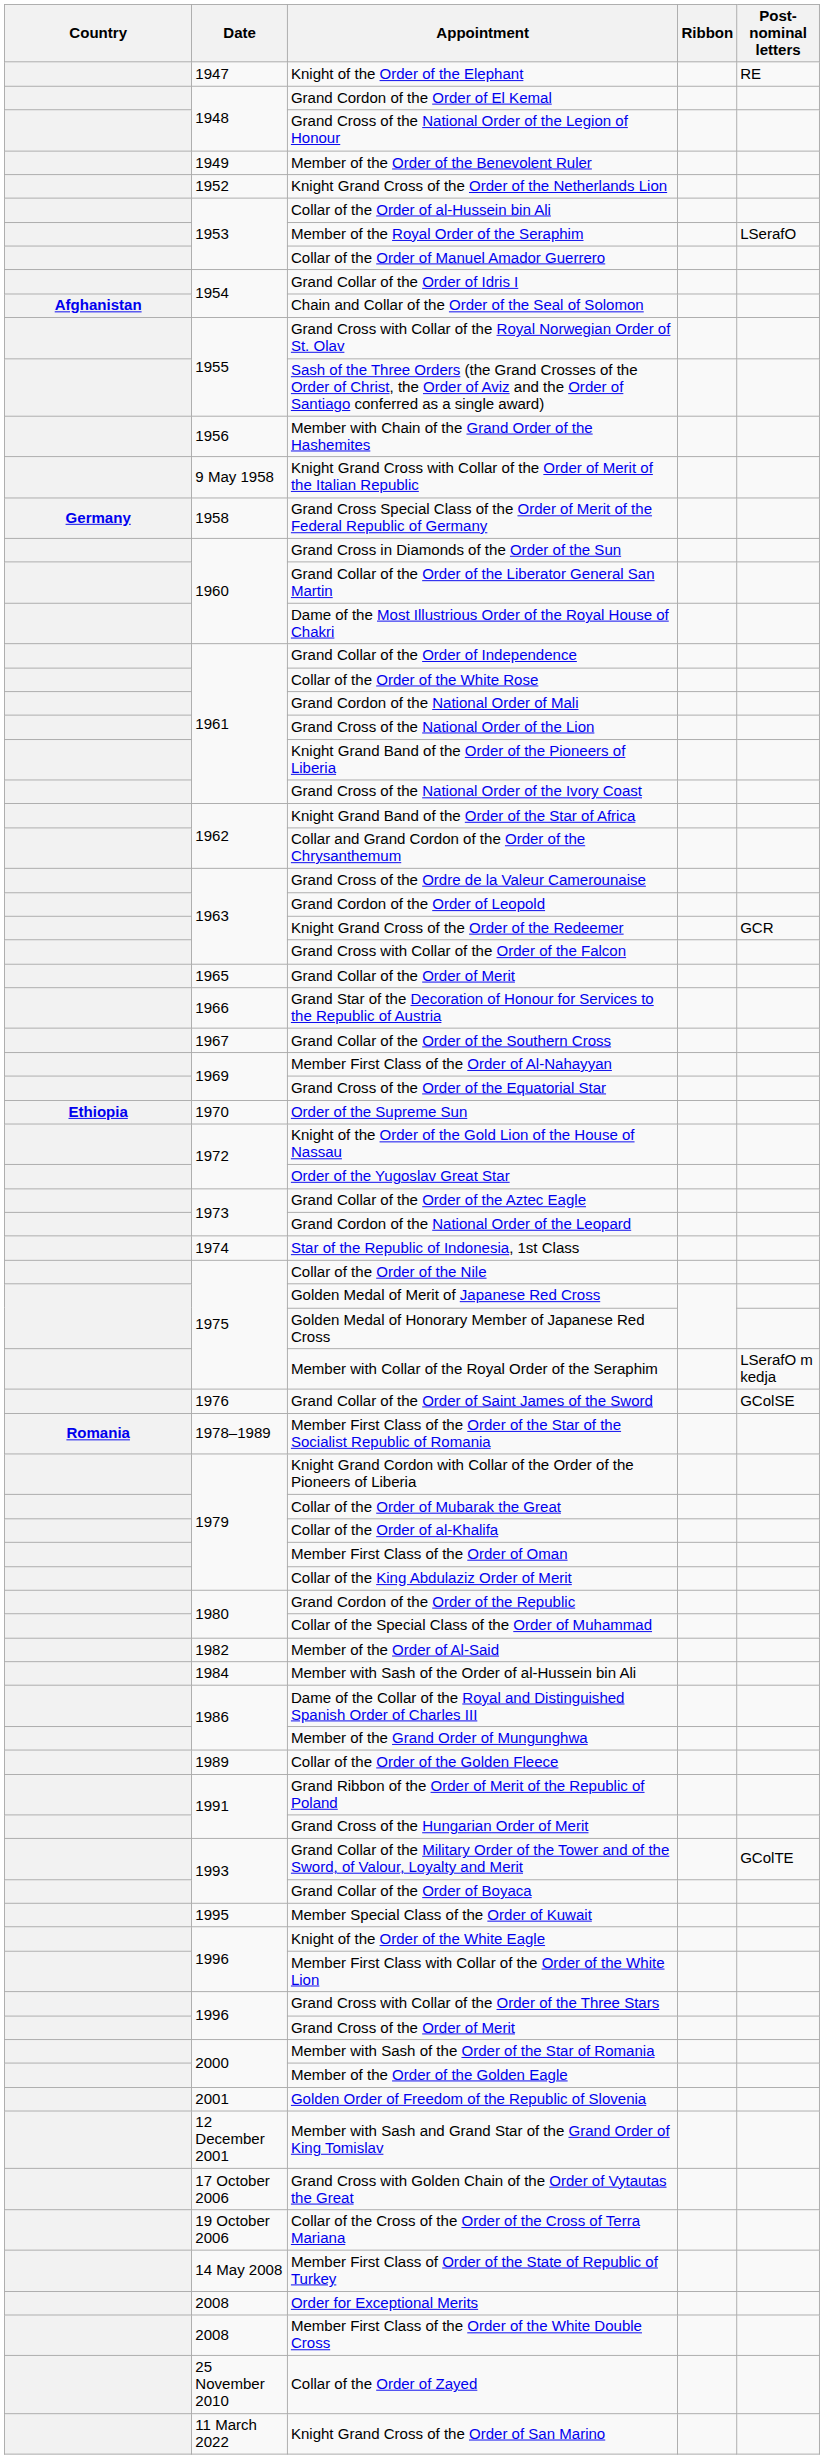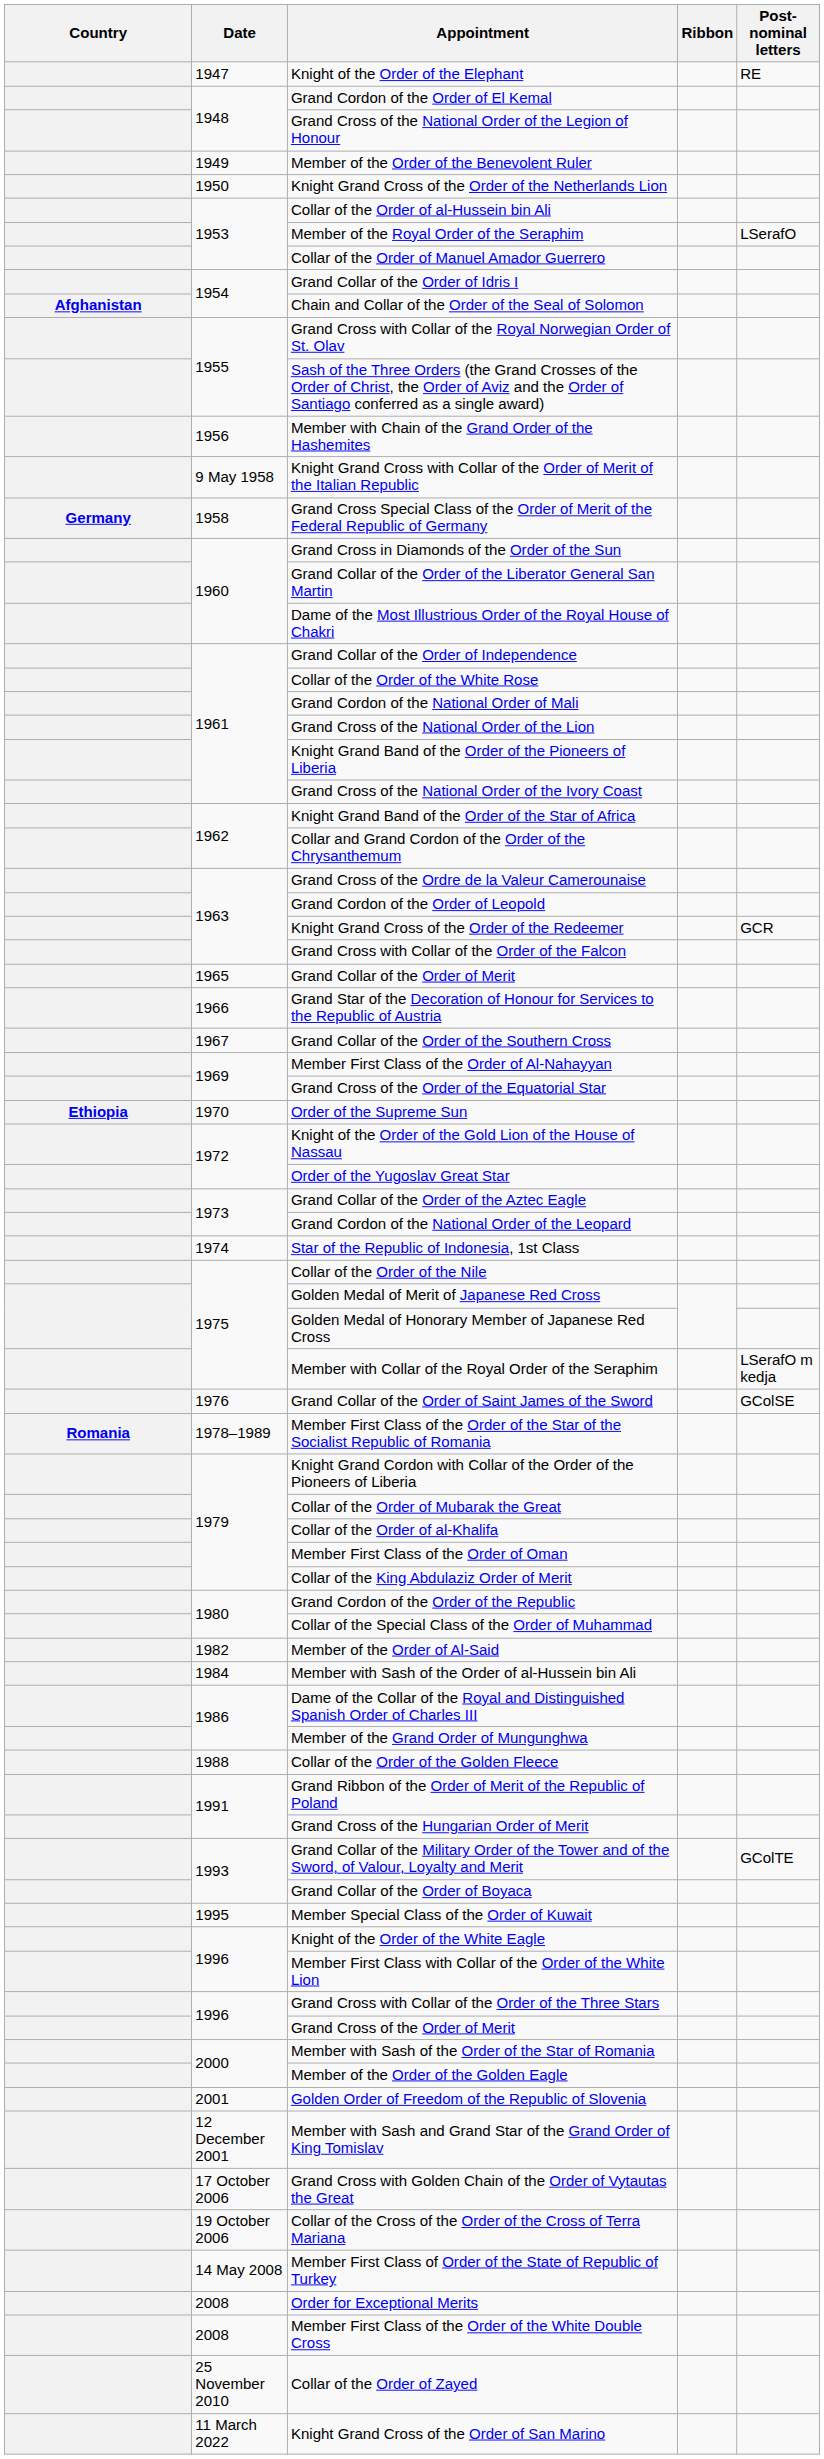 <table class="wikitable plainrowheaders">
 <tr>
 <th scope="col" style="width:12em;">Country</th>
 <th scope="col">Date</th>
 <th scope="col">Appointment</th>
 <th scope="col">Ribbon</th>
 <th scope="col">Post-nominal<br>letters</th>
 </tr>
 <tr>
 <th scope="row"></th>
 <td>1947</td>
 <td>Knight of the <a href='#'>Order of the Elephant</a></td>
 <td style="padding-top:1em;"></td>
 <td>RE</td>
 </tr>
 <tr>
 <th scope="row"></th>
 <td rowspan="2">1948</td>
 <td>Grand Cordon of the <a href='#'>Order of El Kemal</a></td>
 <td style="padding-top:1em;"></td>
 <td></td>
 </tr>
 <tr>
 <th scope="row"></th>
 <td>Grand Cross of the <a href='#'>National Order of the Legion of Honour</a></td>
 <td style="padding-top:1em;"></td>
 <td></td>
 </tr>
 <tr>
 <th scope="row"></th>
 <td>1949</td>
 <td>Member of the <a href='#'>Order of the Benevolent Ruler</a></td>
 <td style="padding-top:1em;"></td>
 <td></td>
 </tr>
 <tr>
 <th scope="row"></th>
-<td>1952</td>
+<td>1950</td>
 <td>Knight Grand Cross of the <a href='#'>Order of the Netherlands Lion</a></td>
 <td style="padding-top:1em;"></td>
 <td></td>
 </tr>
 <tr>
 <th scope="row"></th>
 <td rowspan="3">1953</td>
 <td>Collar of the <a href='#'>Order of al-Hussein bin Ali</a></td>
 <td style="padding-top:1em;"></td>
 <td></td>
 </tr>
 <tr>
 <th scope="row"></th>
 <td>Member of the <a href='#'>Royal Order of the Seraphim</a></td>
 <td style="padding-top:1em;"></td>
 <td>LSerafO</td>
 </tr>
 <tr>
 <th scope="row"></th>
 <td>Collar of the <a href='#'>Order of Manuel Amador Guerrero</a></td>
 <td style="padding-top:1em;"></td>
 <td></td>
 </tr>
 <tr>
 <th scope="row"></th>
 <td rowspan="2">1954</td>
 <td>Grand Collar of the <a href='#'>Order of Idris I</a></td>
 <td style="padding-top:1em;"></td>
 <td></td>
 </tr>
 <tr>
 <th scope="row"> <a href='#'>Afghanistan</a></th>
 <td>Chain and Collar of the <a href='#'>Order of the Seal of Solomon</a></td>
 <td style="padding-top:1em;"></td>
 <td></td>
 </tr>
 <tr>
 <th scope="row"></th>
 <td rowspan="2">1955</td>
 <td>Grand Cross with Collar of the <a href='#'>Royal Norwegian Order of St. Olav</a></td>
 <td style="padding-top:1em;"></td>
 <td></td>
 </tr>
 <tr>
 <th scope="row"></th>
 <td><a href='#'>Sash of the Three Orders</a> (the Grand Crosses of the <a href='#'>Order of Christ</a>, the <a href='#'>Order of Aviz</a> and the <a href='#'>Order of Santiago</a> conferred as a single award)</td>
 <td style="padding-top:1em;"></td>
 <td></td>
 </tr>
 <tr>
 <th scope="row"></th>
 <td>1956</td>
 <td>Member with Chain of the <a href='#'>Grand Order of the Hashemites</a></td>
 <td style="padding-top:1em;"></td>
 <td></td>
 </tr>
 <tr>
 <th scope="row"></th>
 <td>9 May 1958</td>
 <td>Knight Grand Cross with Collar of the <a href='#'>Order of Merit of the Italian Republic</a></td>
 <td style="padding-top:1em;"></td>
 <td></td>
 </tr>
 <tr>
 <th scope="row"> <a href='#'>Germany</a></th>
 <td>1958</td>
 <td>Grand Cross Special Class of the <a href='#'>Order of Merit of the Federal Republic of Germany</a></td>
 <td style="padding-top:1em;"></td>
 <td></td>
 </tr>
 <tr>
 <th scope="row"></th>
 <td rowspan="3">1960</td>
 <td>Grand Cross in Diamonds of the <a href='#'>Order of the Sun</a></td>
 <td style="padding-top:1em;"></td>
 <td></td>
 </tr>
 <tr>
 <th scope="row"></th>
 <td>Grand Collar of the <a href='#'>Order of the Liberator General San Martin</a></td>
 <td style="padding-top:1em;"></td>
 <td></td>
 </tr>
 <tr>
 <th scope="row"></th>
 <td>Dame of the <a href='#'>Most Illustrious Order of the Royal House of Chakri</a></td>
 <td style="padding-top:1em;"></td>
 <td></td>
 </tr>
 <tr>
 <th scope="row"></th>
 <td rowspan="6">1961</td>
 <td>Grand Collar of the <a href='#'>Order of Independence</a></td>
 <td style="padding-top:1em;"></td>
 <td></td>
 </tr>
 <tr>
 <th scope="row"></th>
 <td>Collar of the <a href='#'>Order of the White Rose</a></td>
 <td style="padding-top:1em;"></td>
 <td></td>
 </tr>
 <tr>
 <th scope="row"></th>
 <td>Grand Cordon of the <a href='#'>National Order of Mali</a></td>
 <td style="padding-top:1em;"></td>
 <td></td>
 </tr>
 <tr>
 <th scope="row"></th>
 <td>Grand Cross of the <a href='#'>National Order of the Lion</a></td>
 <td style="padding-top:1em;"></td>
 <td></td>
 </tr>
 <tr>
 <th scope="row"></th>
 <td>Knight Grand Band of the <a href='#'>Order of the Pioneers of Liberia</a></td>
 <td style="padding-top:1em;"></td>
 <td></td>
 </tr>
 <tr>
 <th scope="row"></th>
 <td>Grand Cross of the <a href='#'>National Order of the Ivory Coast</a></td>
 <td style="padding-top:1em;"></td>
 <td></td>
 </tr>
 <tr>
 <th scope="row"></th>
 <td rowspan="2">1962</td>
 <td>Knight Grand Band of the <a href='#'>Order of the Star of Africa</a></td>
 <td style="padding-top:1em;"></td>
 <td></td>
 </tr>
 <tr>
 <th scope="row"></th>
 <td>Collar and Grand Cordon of the <a href='#'>Order of the Chrysanthemum</a></td>
 <td style="padding-top:1em;"></td>
 <td></td>
 </tr>
 <tr>
 <th scope="row"></th>
 <td rowspan="4">1963</td>
 <td>Grand Cross of the <a href='#'>Ordre de la Valeur Camerounaise</a></td>
 <td style="padding-top:1em;"></td>
 <td></td>
 </tr>
 <tr>
 <th scope="row"></th>
 <td>Grand Cordon of the <a href='#'>Order of Leopold</a></td>
 <td style="padding-top:1em;"></td>
 <td></td>
 </tr>
 <tr>
 <th scope="row"></th>
 <td>Knight Grand Cross of the <a href='#'>Order of the Redeemer</a></td>
 <td style="padding-top:1em;"></td>
 <td>GCR</td>
 </tr>
 <tr>
 <th scope="row"></th>
 <td>Grand Cross with Collar of the <a href='#'>Order of the Falcon</a></td>
 <td style="padding-top:1em;"></td>
 <td></td>
 </tr>
 <tr>
 <th scope="row"></th>
 <td>1965</td>
 <td>Grand Collar of the <a href='#'>Order of Merit</a></td>
 <td style="padding-top:1em;"></td>
 <td></td>
 </tr>
 <tr>
 <th scope="row"></th>
 <td>1966</td>
 <td>Grand Star of the <a href='#'>Decoration of Honour for Services to the Republic of Austria</a></td>
 <td style="padding-top:1em;"></td>
 <td></td>
 </tr>
 <tr>
 <th scope="row"></th>
 <td>1967</td>
 <td>Grand Collar of the <a href='#'>Order of the Southern Cross</a></td>
 <td style="padding-top:1em;"></td>
 <td></td>
 </tr>
 <tr>
 <th scope="row"></th>
 <td rowspan="2">1969</td>
 <td>Member First Class of the <a href='#'>Order of Al-Nahayyan</a></td>
 <td style="padding-top:1em;"></td>
 <td></td>
 </tr>
 <tr>
 <th scope="row"></th>
 <td>Grand Cross of the <a href='#'>Order of the Equatorial Star</a></td>
 <td style="padding-top:1em;"></td>
 <td></td>
 </tr>
 <tr>
 <th scope="row"> <a href='#'>Ethiopia</a></th>
 <td>1970</td>
 <td><a href='#'>Order of the Supreme Sun</a></td>
 <td style="padding-top:1em;"></td>
 <td></td>
 </tr>
 <tr>
 <th scope="row"></th>
 <td rowspan="2">1972</td>
 <td>Knight of the <a href='#'>Order of the Gold Lion of the House of Nassau</a></td>
 <td style="padding-top:1em;"></td>
 <td></td>
 </tr>
 <tr>
 <th scope="row"></th>
 <td><a href='#'>Order of the Yugoslav Great Star</a></td>
 <td style="padding-top:1em;"></td>
 <td></td>
 </tr>
 <tr>
 <th scope="row"></th>
 <td rowspan="2">1973</td>
 <td>Grand Collar of the <a href='#'>Order of the Aztec Eagle</a></td>
 <td style="padding-top:1em;"></td>
 <td></td>
 </tr>
 <tr>
 <th scope="row"></th>
 <td>Grand Cordon of the <a href='#'>National Order of the Leopard</a></td>
 <td style="padding-top:1em;"></td>
 <td></td>
 </tr>
 <tr>
 <th scope="row"></th>
 <td>1974</td>
 <td><a href='#'>Star of the Republic of Indonesia</a>, 1st Class</td>
 <td style="padding-top:1em;"></td>
 <td></td>
 </tr>
 <tr>
 <th scope="row"></th>
 <td rowspan="4">1975</td>
 <td>Collar of the <a href='#'>Order of the Nile</a></td>
 <td style="padding-top:1em;"></td>
 <td></td>
 </tr>
 <tr>
 <th rowspan="2" scope="row"></th>
 <td>Golden Medal of Merit of <a href='#'>Japanese Red Cross</a></td>
 <td rowspan="2" style="padding-top:1em;"></td>
 <td></td>
 </tr>
 <tr>
 <td>Golden Medal of Honorary Member of Japanese Red Cross</td>
 <td></td>
 </tr>
 <tr>
 <th scope="row"></th>
 <td>Member with Collar of the Royal Order of the Seraphim</td>
 <td></td>
 <td>LSerafO m kedja</td>
 </tr>
 <tr>
 <th scope="row"></th>
 <td>1976</td>
 <td>Grand Collar of the <a href='#'>Order of Saint James of the Sword</a></td>
 <td style="padding-top:1em;"></td>
 <td>GColSE</td>
 </tr>
 <tr>
 <th scope="row"> <a href='#'>Romania</a></th>
 <td>1978–1989</td>
 <td>Member First Class of the <a href='#'>Order of the Star of the Socialist Republic of Romania</a></td>
 <td style="padding-top:1em;"></td>
 <td></td>
 </tr>
 <tr>
 <th scope="row"></th>
 <td rowspan="5">1979</td>
 <td>Knight Grand Cordon with Collar of the Order of the Pioneers of Liberia</td>
 <td></td>
 <td></td>
 </tr>
 <tr>
 <th scope="row"></th>
 <td>Collar of the <a href='#'>Order of Mubarak the Great</a></td>
 <td style="padding-top:1em;"></td>
 <td></td>
 </tr>
 <tr>
 <th scope="row"></th>
 <td>Collar of the <a href='#'>Order of al-Khalifa</a></td>
 <td style="padding-top:1em;"></td>
 <td></td>
 </tr>
 <tr>
 <th scope="row"></th>
 <td>Member First Class of the <a href='#'>Order of Oman</a></td>
 <td style="padding-top:1em;"></td>
 <td></td>
 </tr>
 <tr>
 <th scope="row"></th>
 <td>Collar of the <a href='#'>King Abdulaziz Order of Merit</a></td>
 <td style="padding-top:1em;"></td>
 <td></td>
 </tr>
 <tr>
 <th scope="row"></th>
 <td rowspan="2">1980</td>
 <td>Grand Cordon of the <a href='#'>Order of the Republic</a></td>
 <td style="padding-top:1em;"></td>
 <td></td>
 </tr>
 <tr>
 <th scope="row"></th>
 <td>Collar of the Special Class of the <a href='#'>Order of Muhammad</a></td>
 <td></td>
 </tr>
 <tr>
 <th scope="row"></th>
 <td>1982</td>
 <td>Member of the <a href='#'>Order of Al-Said</a></td>
 <td style="padding-top:1em;"></td>
 <td></td>
 </tr>
 <tr>
 <th scope="row"></th>
 <td>1984</td>
 <td>Member with Sash of the Order of al-Hussein bin Ali</td>
 <td></td>
 <td></td>
 </tr>
 <tr>
 <th scope="row"></th>
 <td rowspan="2">1986</td>
 <td>Dame of the Collar of the <a href='#'>Royal and Distinguished Spanish Order of Charles III</a></td>
 <td style="padding-top:1em;"></td>
 <td></td>
 </tr>
 <tr>
 <th scope="row"></th>
 <td>Member of the <a href='#'>Grand Order of Mungunghwa</a></td>
 <td style="padding-top:1em;"></td>
 <td></td>
 </tr>
 <tr>
 <th scope="row"></th>
-<td>1989</td>
+<td>1988</td>
 <td>Collar of the <a href='#'>Order of the Golden Fleece</a></td>
 <td style="padding-top:1em;"></td>
 <td></td>
 </tr>
 <tr>
 <th scope="row"></th>
 <td rowspan="2">1991</td>
 <td>Grand Ribbon of the <a href='#'>Order of Merit of the Republic of Poland</a></td>
 <td style="padding-top:1em;"></td>
 <td></td>
 </tr>
 <tr>
 <th scope="row"></th>
 <td>Grand Cross of the <a href='#'>Hungarian Order of Merit</a></td>
 <td style="padding-top:1em;"></td>
 <td></td>
 </tr>
 <tr>
 <th scope="row"></th>
 <td rowspan="2">1993</td>
 <td>Grand Collar of the <a href='#'>Military Order of the Tower and of the Sword, of Valour, Loyalty and Merit</a></td>
 <td style="padding-top:1em;"></td>
 <td>GColTE</td>
 </tr>
 <tr>
 <th scope="row"></th>
 <td>Grand Collar of the <a href='#'>Order of Boyaca</a></td>
 <td style="padding-top:1em;"></td>
 <td></td>
 </tr>
 <tr>
 <th scope="row"></th>
 <td>1995</td>
 <td>Member Special Class of the <a href='#'>Order of Kuwait</a></td>
 <td style="padding-top:1em;"></td>
 <td></td>
 </tr>
 <tr>
 <th scope="row"></th>
 <td rowspan="2">1996</td>
 <td>Knight of the <a href='#'>Order of the White Eagle</a></td>
 <td style="padding-top:1em;"></td>
 <td></td>
 </tr>
 <tr>
 <th scope="row"></th>
 <td>Member First Class with Collar of the <a href='#'>Order of the White Lion</a></td>
 <td style="padding-top:1em;"></td>
 <td></td>
 </tr>
 <tr>
 <th scope="row"></th>
 <td rowspan="2">1996</td>
 <td>Grand Cross with Collar of the <a href='#'>Order of the Three Stars</a></td>
 <td style="padding-top:1em;"></td>
 <td></td>
 </tr>
 <tr>
 <th scope="row"></th>
 <td>Grand Cross of the <a href='#'>Order of Merit</a></td>
 <td style="padding-top:1em;"></td>
 <td></td>
 </tr>
 <tr>
 <th scope="row"></th>
 <td rowspan="2">2000</td>
 <td>Member with Sash of the <a href='#'>Order of the Star of Romania</a></td>
 <td style="padding-top:1em;"></td>
 <td></td>
 </tr>
 <tr>
 <th scope="row"></th>
 <td>Member of the <a href='#'>Order of the Golden Eagle</a></td>
 <td style="padding-top:1em;"></td>
 <td></td>
 </tr>
 <tr>
 <th scope="row"></th>
 <td>2001</td>
 <td><a href='#'>Golden Order of Freedom of the Republic of Slovenia</a></td>
 <td style="padding-top:1em;"></td>
 <td></td>
 </tr>
 <tr>
 <th scope="row"></th>
 <td>12 December 2001</td>
 <td>Member with Sash and Grand Star of the <a href='#'>Grand Order of King Tomislav</a></td>
 <td style="padding-top:1em;"></td>
 <td></td>
 </tr>
 <tr>
 <th scope="row"></th>
 <td>17 October 2006</td>
 <td>Grand Cross with Golden Chain of the <a href='#'>Order of Vytautas the Great</a></td>
 <td style="padding-top:1em;"></td>
 <td></td>
 </tr>
 <tr>
 <th scope="row"></th>
 <td>19 October 2006</td>
 <td>Collar of the Cross of the <a href='#'>Order of the Cross of Terra Mariana</a></td>
 <td style="padding-top:1em;"></td>
 <td></td>
 </tr>
 <tr>
 <th scope="row"></th>
 <td>14 May 2008</td>
 <td>Member First Class of <a href='#'>Order of the State of Republic of Turkey</a></td>
 <td style="padding-top:1em;"></td>
 <td></td>
 </tr>
 <tr>
 <th scope="row"></th>
 <td>2008</td>
 <td><a href='#'>Order for Exceptional Merits</a></td>
 <td style="padding-top:1em;"></td>
 <td></td>
 </tr>
 <tr>
 <th scope="row"></th>
 <td>2008</td>
 <td>Member First Class of the <a href='#'>Order of the White Double Cross</a></td>
 <td style="padding-top:1em;"></td>
 <td></td>
 </tr>
 <tr>
 <th scope="row"></th>
 <td>25 November 2010</td>
 <td>Collar of the <a href='#'>Order of Zayed</a></td>
 <td style="padding-top:1em;"></td>
 <td></td>
 </tr>
 <tr>
 <th scope="row"></th>
 <td>11 March 2022</td>
 <td>Knight Grand Cross of the <a href='#'>Order of San Marino</a></td>
 <td style="padding-top:1em;"></td>
 <td></td>
 </tr>
 </table>
